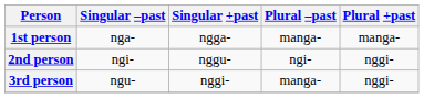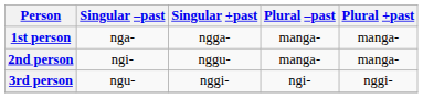 <table class="wikitable" style="text-align: center;">
 <tr>
 <th><a href='#'>Person</a></th>
 <th><a href='#'>Singular</a> <a href='#'>–past</a></th>
 <th><a href='#'>Singular</a> <a href='#'>+past</a></th>
 <th><a href='#'>Plural</a> <a href='#'>–past</a></th>
 <th><a href='#'>Plural</a> <a href='#'>+past</a></th>
 </tr>
 <tr>
 <th><a href='#'>1st person</a></th>
 <td>nga-</td>
 <td>ngga-</td>
 <td>manga-</td>
 <td>manga-</td>
 </tr>
 <tr>
 <th><a href='#'>2nd person</a></th>
 <td>ngi-</td>
 <td>nggu-</td>
-<td>ngi-</td>
-<td>nggi-</td>
+<td>manga-</td>
+<td>manga-</td>
 </tr>
 <tr>
 <th><a href='#'>3rd person</a></th>
 <td>ngu-</td>
 <td>nggi-</td>
-<td>manga-</td>
+<td>ngi-</td>
 <td>nggi-</td>
 </tr>
 <tr>
 </tr>
 </table>
